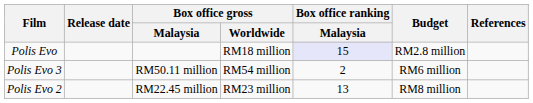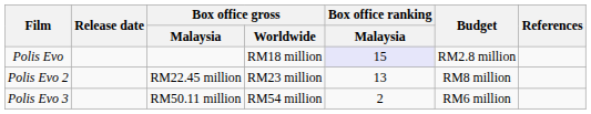 <table class="wikitable" style="text-align:center;">
 <tr>
 <th rowspan="2">Film</th>
 <th rowspan="2">Release date</th>
 <th colspan="2">Box office gross</th>
 <th>Box office ranking</th>
 <th rowspan="2">Budget</th>
 <th rowspan="2">References</th>
 </tr>
 <tr>
 <th>Malaysia</th>
 <th>Worldwide</th>
 <th>Malaysia</th>
 </tr>
 <tr>
 <td><em>Polis Evo</em></td>
 <td></td>
 <td></td>
 <td>RM18 million</td>
 <td style="background: lavender;">15</td>
 <td>RM2.8 million</td>
 <td></td>
 </tr>
 <tr>
+<td><em>Polis Evo 2</em></td>
+<td></td>
+<td>RM22.45 million</td>
+<td>RM23 million</td>
+<td>13</td>
+<td>RM8 million</td>
+<td></td>
+</tr>
+<tr>
 <td><em>Polis Evo 3</em></td>
 <td></td>
 <td>RM50.11 million</td>
 <td>RM54 million</td>
 <td>2</td>
 <td>RM6 million</td>
 <td></td>
 </tr>
-<tr>
-<td><em>Polis Evo 2</em></td>
-<td></td>
-<td>RM22.45 million</td>
-<td>RM23 million</td>
-<td>13</td>
-<td>RM8 million</td>
-<td></td>
-</tr>
 </table>
